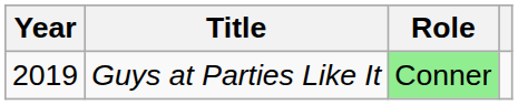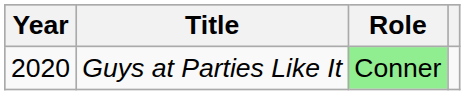 <table class="wikitable plainrowheaders sortable">
 <tr>
 <th>Year</th>
 <th>Title</th>
 <th>Role</th>
 <th style="text-align: center;" class="unsortable"></th>
 </tr>
 <tr>
-<td>2019</td>
+<td>2020</td>
 <td><em>Guys at Parties Like It</em></td>
 <td style="background: lightgreen;">Conner</td>
 <td style="text-align: center;"></td>
 </tr>
 </table>
